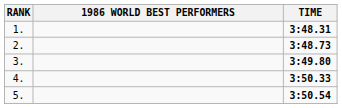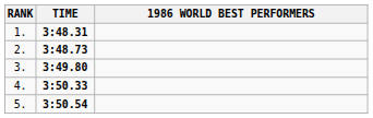 <table class="wikitable" style="border-collapse: collapse; font-size: 90%;">
 <tr>
 <th>RANK</th>
+<th align="center" style="width: 5em">TIME</th>
 <th align="center" style="width: 25em">1986 WORLD BEST PERFORMERS</th>
-<th align="center" style="width: 5em">TIME</th>
 </tr>
 <tr>
 <td align="center">1.</td>
+<td align="center"><strong>3:48.31</strong></td>
 <td></td>
-<td align="center"><strong>3:48.31</strong></td>
 </tr>
 <tr>
 <td align="center">2.</td>
+<td align="center"><strong>3:48.73</strong></td>
 <td></td>
-<td align="center"><strong>3:48.73</strong></td>
 </tr>
 <tr>
 <td align="center">3.</td>
+<td align="center"><strong>3:49.80</strong></td>
 <td></td>
-<td align="center"><strong>3:49.80</strong></td>
 </tr>
 <tr>
 <td align="center">4.</td>
+<td align="center"><strong>3:50.33</strong></td>
 <td></td>
-<td align="center"><strong>3:50.33</strong></td>
 </tr>
 <tr>
 <td align="center">5.</td>
+<td align="center"><strong>3:50.54</strong></td>
 <td></td>
-<td align="center"><strong>3:50.54</strong></td>
 </tr>
 </table>
